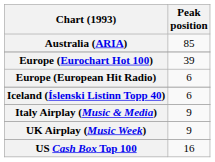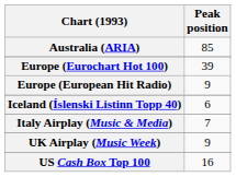 <table class="wikitable sortable plainrowheaders" style="text-align:center">
 <tr>
 <th>Chart (1993)</th>
 <th>Peak<br>position</th>
 </tr>
 <tr>
 <th scope="row">Australia (<a href='#'>ARIA</a>)</th>
 <td>85</td>
 </tr>
 <tr>
 </tr>
 <tr>
 </tr>
 <tr>
 <th scope="row">Europe (<a href='#'>Eurochart Hot 100</a>)</th>
 <td>39</td>
 </tr>
 <tr>
 <th scope="row">Europe (European Hit Radio)</th>
-<td>6</td>
+<td>9</td>
 </tr>
 <tr>
 </tr>
 <tr>
 <th scope="row">Iceland (<a href='#'>Íslenski Listinn Topp 40</a>)</th>
 <td>6</td>
 </tr>
 <tr>
 </tr>
 <tr>
 <th scope="row">Italy Airplay (<em><a href='#'>Music & Media</a></em>)</th>
-<td>9</td>
+<td>7</td>
 </tr>
 <tr>
 </tr>
 <tr>
 </tr>
 <tr>
 </tr>
 <tr>
 </tr>
 <tr>
 <th scope="row">UK Airplay (<em><a href='#'>Music Week</a></em>)</th>
 <td>9</td>
 </tr>
 <tr>
 </tr>
 <tr>
 </tr>
 <tr>
 </tr>
 <tr>
 </tr>
 <tr>
 </tr>
 <tr>
 <th scope="row">US <a href='#'><em>Cash Box</em> Top 100</a></th>
 <td>16</td>
 </tr>
 </table>
